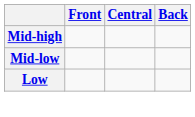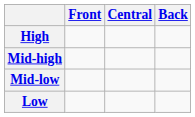 <table class="wikitable" style="text-align:center">
 <tr>
 <th></th>
 <th><a href='#'>Front</a></th>
 <th><a href='#'>Central</a></th>
 <th><a href='#'>Back</a></th>
+</tr>
+<tr>
+<th><a href='#'>High</a></th>
+<td> </td>
+<td></td>
+<td> </td>
 </tr>
 <tr>
 <th><a href='#'>Mid-high</a></th>
 <td> </td>
 <td> </td>
 <td> </td>
 </tr>
 <tr>
 <th><a href='#'>Mid-low</a></th>
 <td></td>
 <td></td>
 <td> </td>
 </tr>
 <tr>
 <th><a href='#'>Low</a></th>
 <td></td>
 <td> </td>
 <td></td>
 </tr>
 </table>
